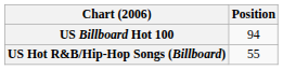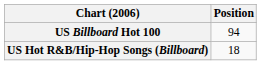 <table class="wikitable sortable plainrowheaders" style="text-align:center">
 <tr>
 <th scope="col">Chart (2006)</th>
 <th scope="col">Position</th>
 </tr>
 <tr>
 <th scope="row">US <em>Billboard</em> Hot 100</th>
 <td>94</td>
 </tr>
 <tr>
 <th scope="row">US Hot R&B/Hip-Hop Songs (<em>Billboard</em>)</th>
-<td>55</td>
+<td>18</td>
 </tr>
 </table>
